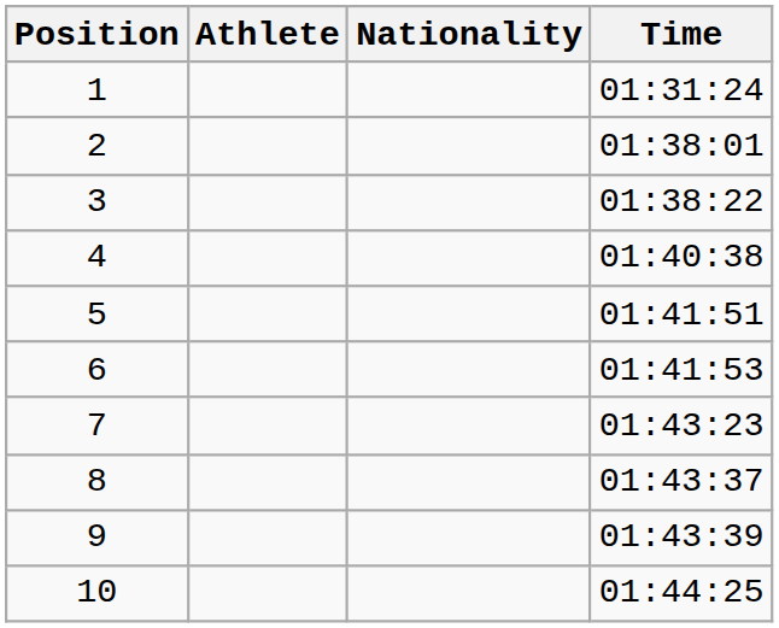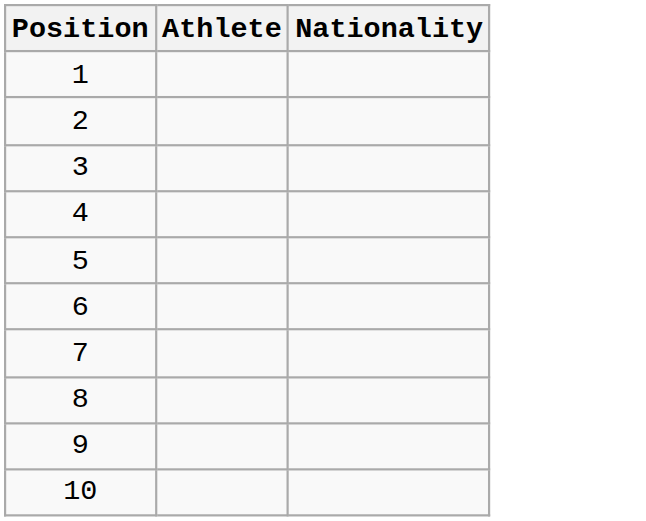 <table class="wikitable sortable">
 <tr>
 <th scope="col">Position</th>
 <th scope="col">Athlete</th>
 <th scope="col">Nationality</th>
-<th scope="col">Time</th>
 </tr>
 <tr>
 <td align=center>1</td>
 <td></td>
 <td></td>
-<td>01:31:24</td>
 </tr>
 <tr>
 <td align=center>2</td>
 <td></td>
 <td></td>
-<td>01:38:01</td>
 </tr>
 <tr>
 <td align=center>3</td>
 <td></td>
 <td></td>
-<td>01:38:22</td>
 </tr>
 <tr>
 <td align=center>4</td>
 <td></td>
 <td></td>
-<td>01:40:38</td>
 </tr>
 <tr>
 <td align=center>5</td>
 <td></td>
 <td></td>
-<td>01:41:51</td>
 </tr>
 <tr>
 <td align=center>6</td>
 <td></td>
 <td></td>
-<td>01:41:53</td>
 </tr>
 <tr>
 <td align=center>7</td>
 <td></td>
 <td></td>
-<td>01:43:23</td>
 </tr>
 <tr>
 <td align=center>8</td>
 <td></td>
 <td></td>
-<td>01:43:37</td>
 </tr>
 <tr>
 <td align=center>9</td>
 <td></td>
 <td></td>
-<td>01:43:39</td>
 </tr>
 <tr>
 <td align=center>10</td>
 <td></td>
 <td></td>
-<td>01:44:25</td>
 </tr>
 </table>
